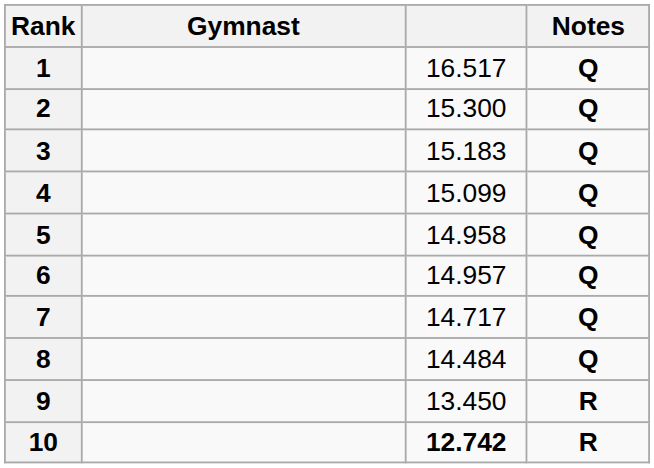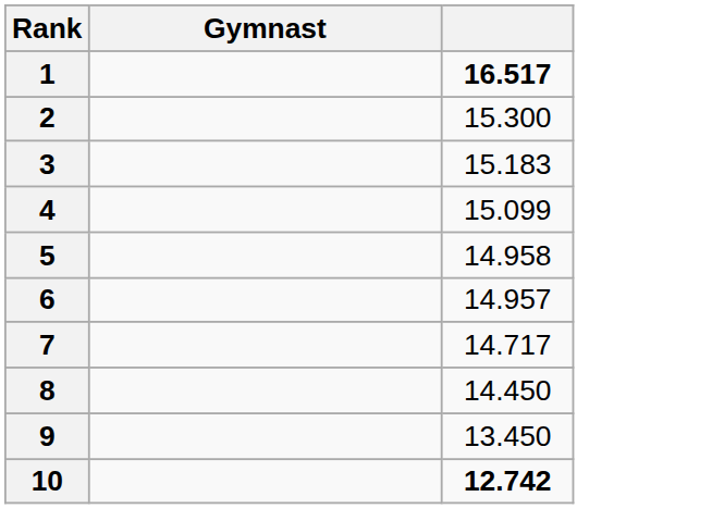 <table class="wikitable sortable" style="text-align:center; font-size:90%">
 <tr>
 <th scope="col" style="width:20px;">Rank</th>
 <th ! scope="col" style="width:170px;">Gymnast</th>
 <th ! scope="col" style="width:60px;"></th>
-<th ! scope="col" style="width:60px;">Notes</th>
 </tr>
 <tr>
 <th scope=row>1</th>
 <td align=left></td>
-<td>16.517</td>
-<td><strong>Q</strong></td>
+<td><strong>16.517</strong></td>
 </tr>
 <tr>
 <th scope=row>2</th>
 <td align=left></td>
 <td>15.300</td>
-<td><strong>Q</strong></td>
 </tr>
 <tr>
 <th scope=row>3</th>
 <td align=left></td>
 <td>15.183</td>
-<td><strong>Q</strong></td>
 </tr>
 <tr>
 <th scope=row>4</th>
 <td align=left></td>
 <td>15.099</td>
-<td><strong>Q</strong></td>
 </tr>
 <tr>
 <th scope=row>5</th>
 <td align=left></td>
 <td>14.958</td>
-<td><strong>Q</strong></td>
 </tr>
 <tr>
 <th scope=row>6</th>
 <td align=left></td>
 <td>14.957</td>
-<td><strong>Q</strong></td>
 </tr>
 <tr>
 <th scope=row>7</th>
 <td align=left></td>
 <td>14.717</td>
-<td><strong>Q</strong></td>
 </tr>
 <tr>
 <th scope=row>8</th>
 <td align=left></td>
-<td>14.484</td>
-<td><strong>Q</strong></td>
+<td>14.450</td>
 </tr>
 <tr>
 <th scope=row>9</th>
 <td align=left></td>
 <td>13.450</td>
-<td><strong>R</strong></td>
 </tr>
 <tr>
 <th scope=row>10</th>
 <td align=left></td>
 <td><strong>12.742</strong></td>
-<td><strong>R</strong></td>
 </tr>
 </table>
